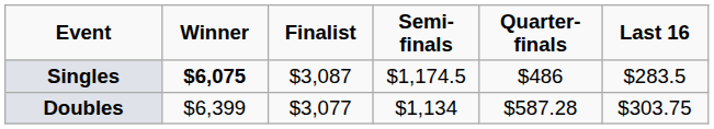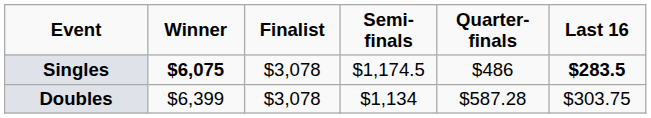 <table class="wikitable" style="font-size:90%; text-align:center">
 <tr>
 <td width="104px"><strong>Event</strong></td>
 <td width="68px"><strong>Winner</strong></td>
 <td width="68px"><strong>Finalist</strong></td>
 <td width="68px"><strong>Semi-finals</strong></td>
 <td width="80px"><strong>Quarter-finals</strong></td>
 <td width="68px"><strong>Last 16</strong></td>
 </tr>
 <tr>
 <td bgcolor="#dfe2e9"><strong>Singles</strong></td>
 <td><strong>$6,075</strong></td>
-<td>$3,087</td>
+<td>$3,078</td>
 <td>$1,174.5</td>
 <td>$486</td>
-<td>$283.5</td>
+<td><strong>$283.5</strong></td>
 </tr>
 <tr>
 <td bgcolor="#dfe2e9"><strong>Doubles</strong></td>
 <td>$6,399</td>
-<td>$3,077</td>
+<td>$3,078</td>
 <td>$1,134</td>
 <td>$587.28</td>
 <td>$303.75</td>
 </tr>
 </table>
